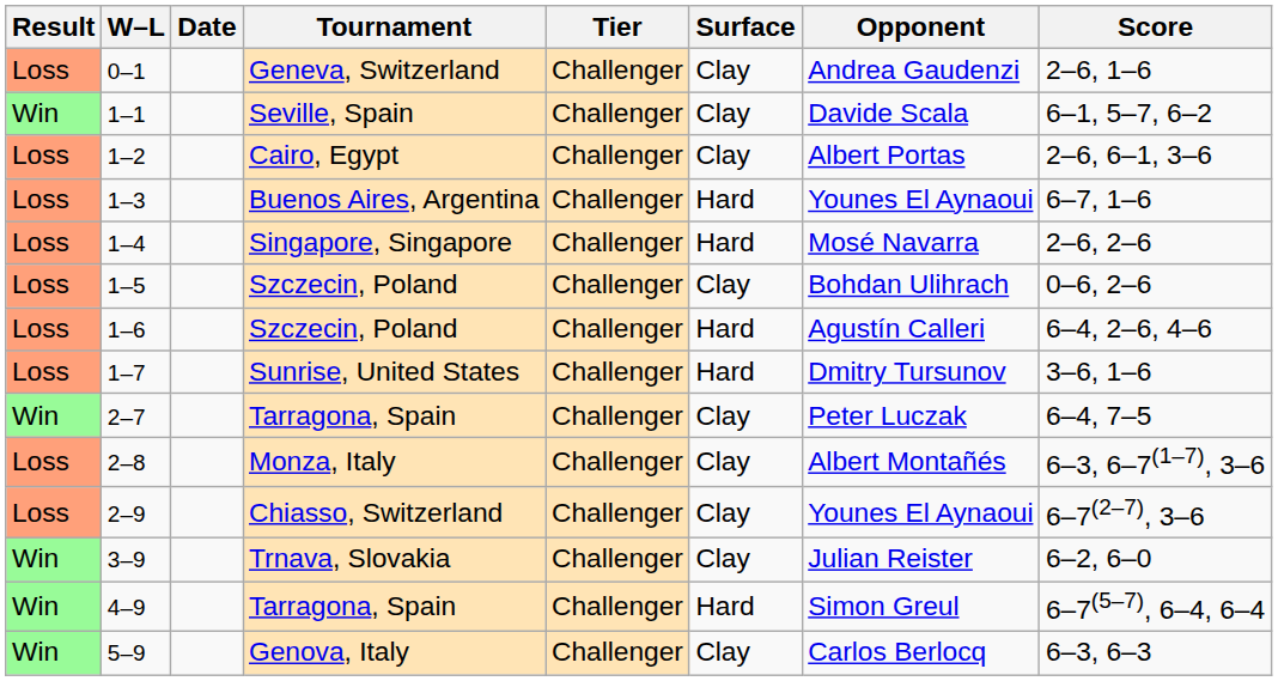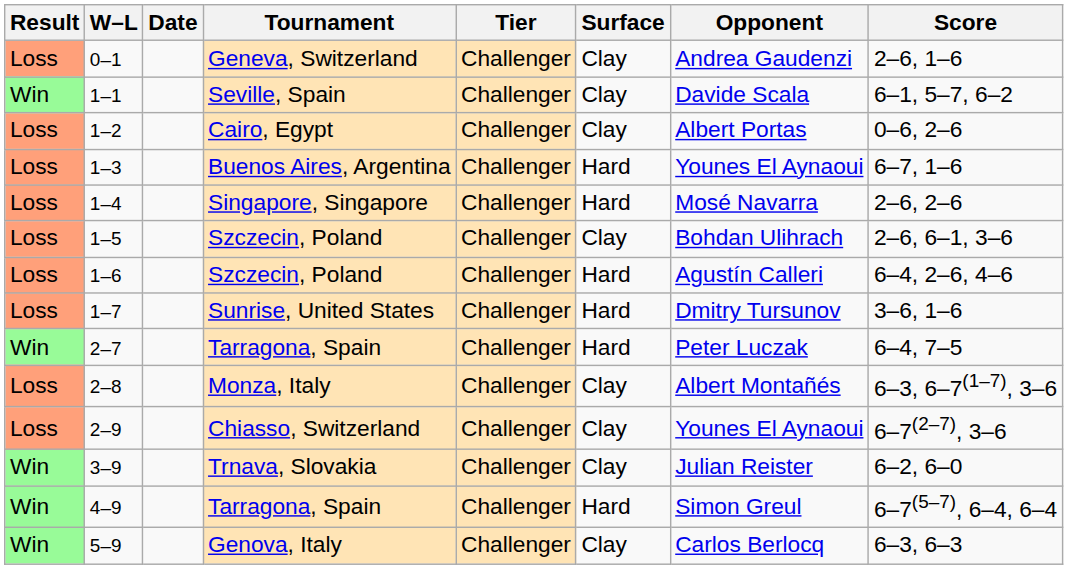 <table class="sortable wikitable">
 <tr>
 <th>Result</th>
 <th class="unsortable">W–L</th>
 <th>Date</th>
 <th>Tournament</th>
 <th>Tier</th>
 <th>Surface</th>
 <th>Opponent</th>
 <th class="unsortable">Score</th>
 </tr>
 <tr>
 <td bgcolor=FFA07A>Loss</td>
 <td><small>0–1</small></td>
 <td></td>
 <td style="background:moccasin;"><a href='#'>Geneva</a>, Switzerland</td>
 <td style="background:moccasin;">Challenger</td>
 <td>Clay</td>
 <td> <a href='#'>Andrea Gaudenzi</a></td>
 <td>2–6, 1–6</td>
 </tr>
 <tr>
 <td bgcolor=98FB98>Win</td>
 <td><small>1–1</small></td>
 <td></td>
 <td style="background:moccasin;"><a href='#'>Seville</a>, Spain</td>
 <td style="background:moccasin;">Challenger</td>
 <td>Clay</td>
 <td> <a href='#'>Davide Scala</a></td>
 <td>6–1, 5–7, 6–2</td>
 </tr>
 <tr>
 <td bgcolor=FFA07A>Loss</td>
 <td><small>1–2</small></td>
 <td></td>
 <td style="background:moccasin;"><a href='#'>Cairo</a>, Egypt</td>
 <td style="background:moccasin;">Challenger</td>
 <td>Clay</td>
 <td> <a href='#'>Albert Portas</a></td>
-<td>2–6, 6–1, 3–6</td>
+<td>0–6, 2–6</td>
 </tr>
 <tr>
 <td bgcolor=FFA07A>Loss</td>
 <td><small>1–3</small></td>
 <td></td>
 <td style="background:moccasin;"><a href='#'>Buenos Aires</a>, Argentina</td>
 <td style="background:moccasin;">Challenger</td>
 <td>Hard</td>
 <td> <a href='#'>Younes El Aynaoui</a></td>
 <td>6–7, 1–6</td>
 </tr>
 <tr>
 <td bgcolor=FFA07A>Loss</td>
 <td><small>1–4</small></td>
 <td></td>
 <td style="background:moccasin;"><a href='#'>Singapore</a>, Singapore</td>
 <td style="background:moccasin;">Challenger</td>
 <td>Hard</td>
 <td> <a href='#'>Mosé Navarra</a></td>
 <td>2–6, 2–6</td>
 </tr>
 <tr>
 <td bgcolor=FFA07A>Loss</td>
 <td><small>1–5</small></td>
 <td></td>
 <td style="background:moccasin;"><a href='#'>Szczecin</a>, Poland</td>
 <td style="background:moccasin;">Challenger</td>
 <td>Clay</td>
 <td> <a href='#'>Bohdan Ulihrach</a></td>
-<td>0–6, 2–6</td>
+<td>2–6, 6–1, 3–6</td>
 </tr>
 <tr>
 <td bgcolor=FFA07A>Loss</td>
 <td><small>1–6</small></td>
 <td></td>
 <td style="background:moccasin;"><a href='#'>Szczecin</a>, Poland</td>
 <td style="background:moccasin;">Challenger</td>
 <td>Hard</td>
 <td> <a href='#'>Agustín Calleri</a></td>
 <td>6–4, 2–6, 4–6</td>
 </tr>
 <tr>
 <td bgcolor=FFA07A>Loss</td>
 <td><small>1–7</small></td>
 <td></td>
 <td style="background:moccasin;"><a href='#'>Sunrise</a>, United States</td>
 <td style="background:moccasin;">Challenger</td>
 <td>Hard</td>
 <td> <a href='#'>Dmitry Tursunov</a></td>
 <td>3–6, 1–6</td>
 </tr>
 <tr>
 <td bgcolor=98FB98>Win</td>
 <td><small>2–7</small></td>
 <td></td>
 <td style="background:moccasin;"><a href='#'>Tarragona</a>, Spain</td>
 <td style="background:moccasin;">Challenger</td>
-<td>Clay</td>
+<td>Hard</td>
 <td> <a href='#'>Peter Luczak</a></td>
 <td>6–4, 7–5</td>
 </tr>
 <tr>
 <td bgcolor=FFA07A>Loss</td>
 <td><small>2–8</small></td>
 <td></td>
 <td style="background:moccasin;"><a href='#'>Monza</a>, Italy</td>
 <td style="background:moccasin;">Challenger</td>
 <td>Clay</td>
 <td> <a href='#'>Albert Montañés</a></td>
 <td>6–3, 6–7<sup>(1–7)</sup>, 3–6</td>
 </tr>
 <tr>
 <td bgcolor=FFA07A>Loss</td>
 <td><small>2–9</small></td>
 <td></td>
 <td style="background:moccasin;"><a href='#'>Chiasso</a>, Switzerland</td>
 <td style="background:moccasin;">Challenger</td>
 <td>Clay</td>
 <td> <a href='#'>Younes El Aynaoui</a></td>
 <td>6–7<sup>(2–7)</sup>, 3–6</td>
 </tr>
 <tr>
 <td bgcolor=98FB98>Win</td>
 <td><small>3–9</small></td>
 <td></td>
 <td style="background:moccasin;"><a href='#'>Trnava</a>, Slovakia</td>
 <td style="background:moccasin;">Challenger</td>
 <td>Clay</td>
 <td> <a href='#'>Julian Reister</a></td>
 <td>6–2, 6–0</td>
 </tr>
 <tr>
 <td bgcolor=98FB98>Win</td>
 <td><small>4–9</small></td>
 <td></td>
 <td style="background:moccasin;"><a href='#'>Tarragona</a>, Spain</td>
 <td style="background:moccasin;">Challenger</td>
 <td>Hard</td>
 <td> <a href='#'>Simon Greul</a></td>
 <td>6–7<sup>(5–7)</sup>, 6–4, 6–4</td>
 </tr>
 <tr>
 <td bgcolor=98FB98>Win</td>
 <td><small>5–9</small></td>
 <td></td>
 <td style="background:moccasin;"><a href='#'>Genova</a>, Italy</td>
 <td style="background:moccasin;">Challenger</td>
 <td>Clay</td>
 <td> <a href='#'>Carlos Berlocq</a></td>
 <td>6–3, 6–3</td>
 </tr>
 </table>
